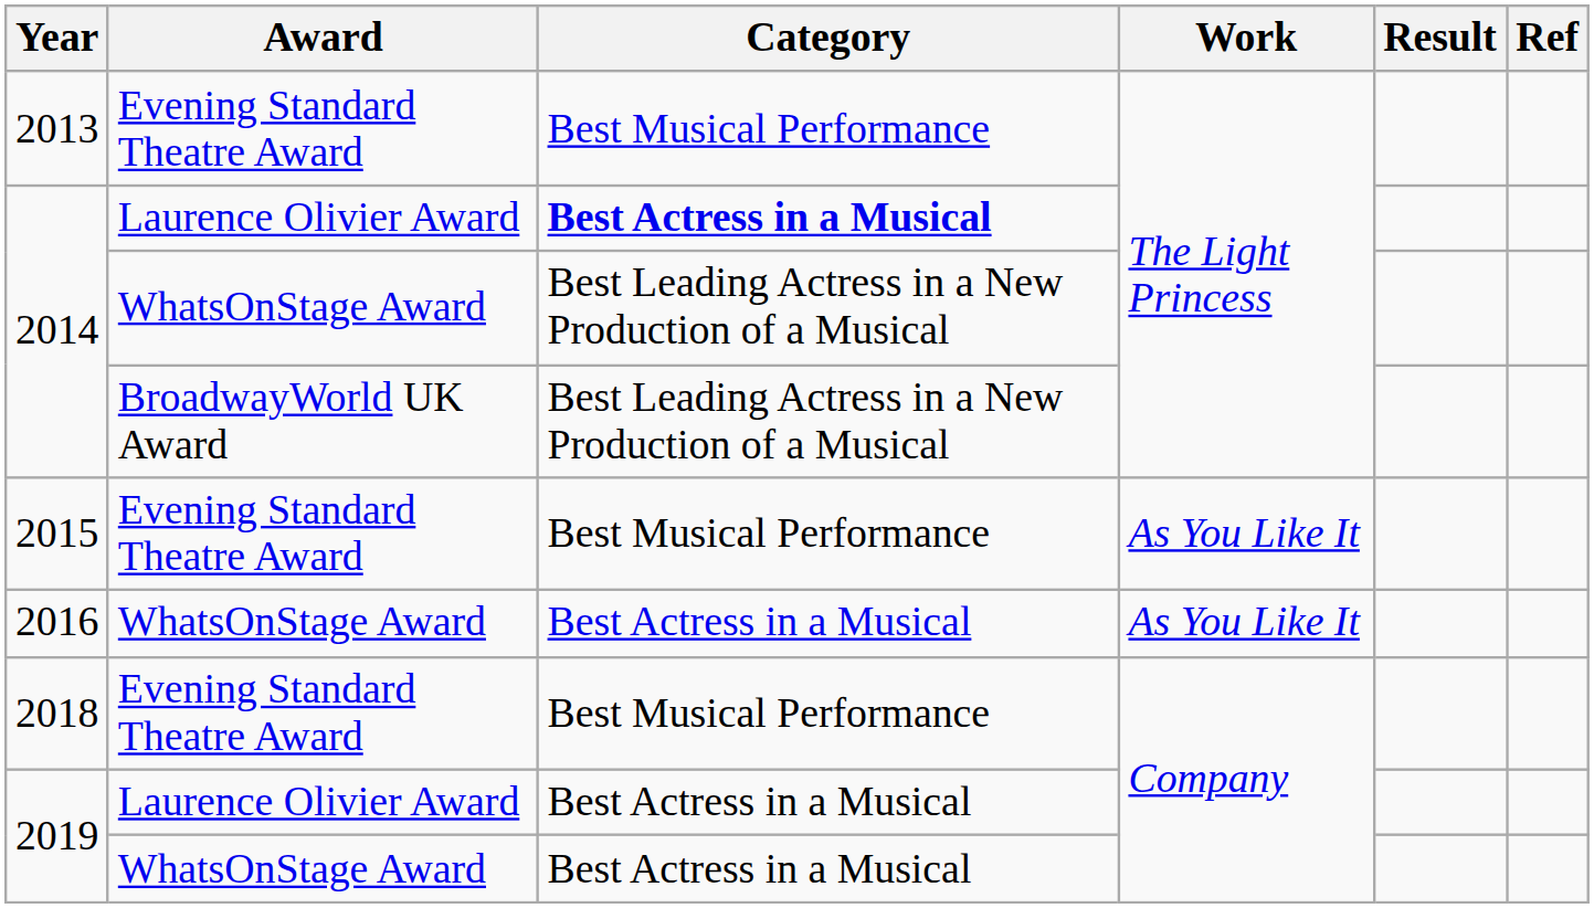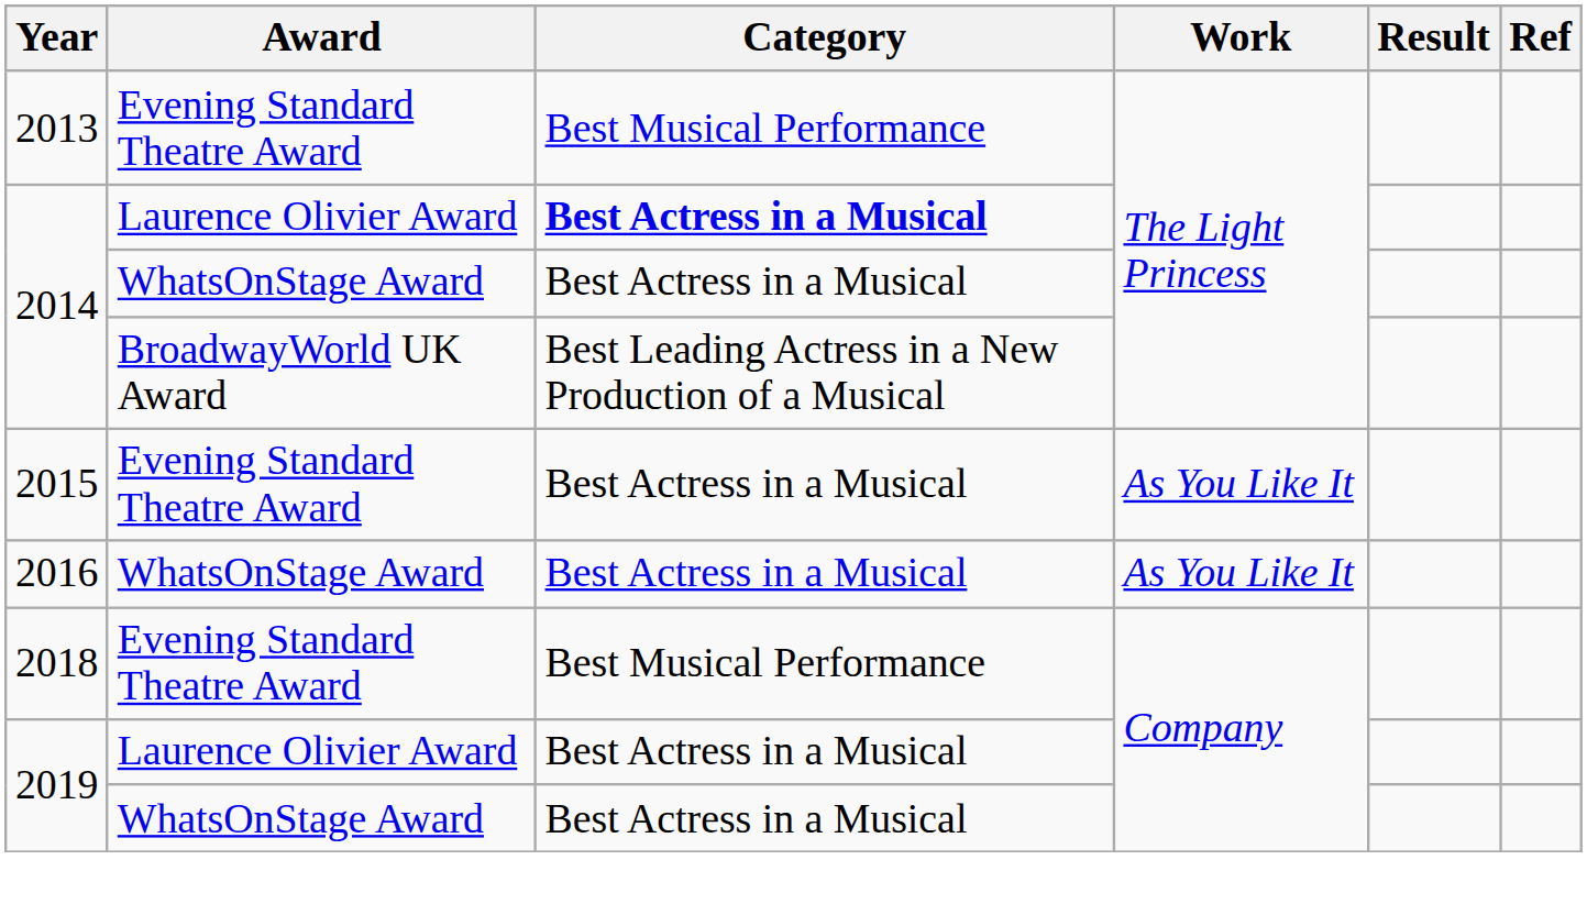 <table class="wikitable">
 <tr>
 <th>Year</th>
 <th>Award</th>
 <th>Category</th>
 <th>Work</th>
 <th>Result</th>
 <th>Ref</th>
 </tr>
 <tr>
 <td align="center">2013</td>
 <td><a href='#'>Evening Standard Theatre Award</a></td>
 <td><a href='#'>Best Musical Performance</a></td>
 <td rowspan="4"><a href='#'><em>The Light Princess</em></a></td>
 <td></td>
 <td></td>
 </tr>
 <tr>
 <td rowspan="3">2014</td>
 <td><a href='#'>Laurence Olivier Award</a></td>
 <td><strong><a href='#'>Best Actress in a Musical</a></strong></td>
 <td></td>
 <td></td>
 </tr>
 <tr>
 <td><a href='#'>WhatsOnStage Award</a></td>
-<td>Best Leading Actress in a New Production of a Musical</td>
+<td>Best Actress in a Musical</td>
 <td></td>
 <td></td>
 </tr>
 <tr>
 <td><a href='#'>BroadwayWorld</a> UK Award</td>
 <td>Best Leading Actress in a New Production of a Musical</td>
 <td></td>
 <td></td>
 </tr>
 <tr>
 <td align="center">2015</td>
 <td><a href='#'>Evening Standard Theatre Award</a></td>
-<td>Best Musical Performance</td>
+<td>Best Actress in a Musical</td>
 <td><em><a href='#'>As You Like It</a></em></td>
 <td></td>
 <td></td>
 </tr>
 <tr>
 <td align="center">2016</td>
 <td><a href='#'>WhatsOnStage Award</a></td>
 <td><a href='#'>Best Actress in a Musical</a></td>
 <td><em><a href='#'>As You Like It</a></em></td>
 <td></td>
 <td></td>
 </tr>
 <tr>
 <td align="center">2018</td>
 <td><a href='#'>Evening Standard Theatre Award</a></td>
 <td>Best Musical Performance</td>
 <td rowspan="3"><em><a href='#'>Company</a></em></td>
 <td></td>
 <td></td>
 </tr>
 <tr>
 <td rowspan="2" align="center">2019</td>
 <td><a href='#'>Laurence Olivier Award</a></td>
 <td>Best Actress in a Musical</td>
 <td></td>
 <td></td>
 </tr>
 <tr>
 <td><a href='#'>WhatsOnStage Award</a></td>
 <td>Best Actress in a Musical</td>
 <td></td>
 <td></td>
 </tr>
 </table>
